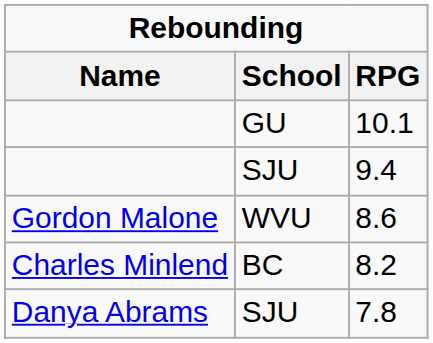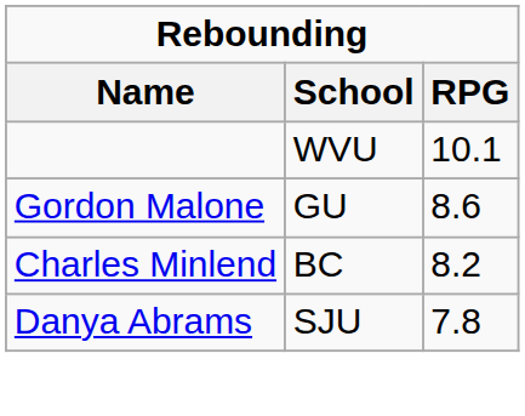 <table class="wikitable">
 <tr>
 <td colspan=3 style="text-align:center;"><strong>Rebounding</strong></td>
 </tr>
 <tr>
 <th>Name</th>
 <th>School</th>
 <th>RPG</th>
 </tr>
 <tr>
 <td></td>
-<td>GU</td>
+<td>WVU</td>
 <td>10.1</td>
 </tr>
 <tr>
-<td></td>
-<td>SJU</td>
-<td>9.4</td>
-</tr>
-<tr>
 <td><a href='#'>Gordon Malone</a></td>
-<td>WVU</td>
+<td>GU</td>
 <td>8.6</td>
 </tr>
 <tr>
 <td><a href='#'>Charles Minlend</a></td>
 <td>BC</td>
 <td>8.2</td>
 </tr>
 <tr>
 <td><a href='#'>Danya Abrams</a></td>
 <td>SJU</td>
 <td>7.8</td>
 </tr>
 </table>
